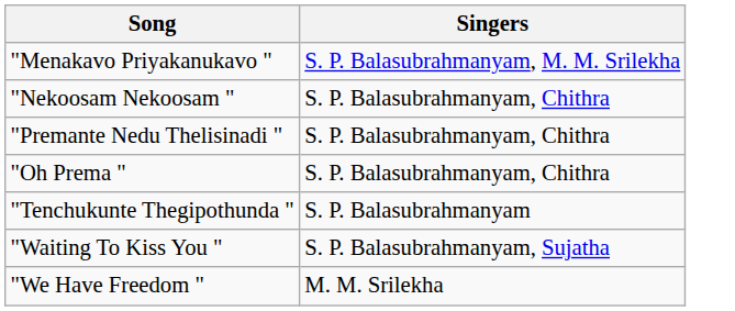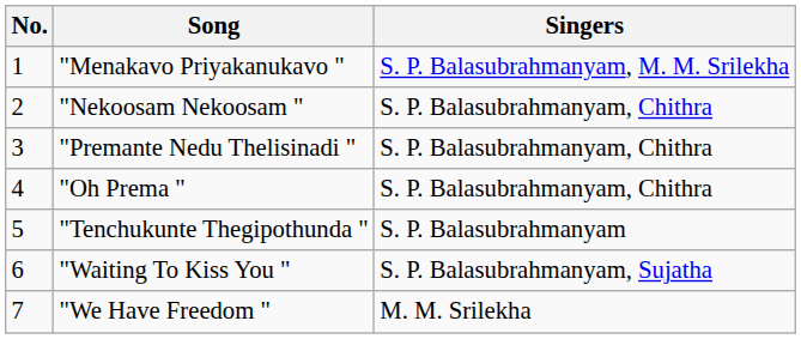 <table class="wikitable" style="font-size:95%;">
 <tr>
+<th>No.</th>
 <th>Song</th>
 <th>Singers</th>
 </tr>
 <tr>
+<td>1</td>
 <td>"Menakavo Priyakanukavo "</td>
 <td><a href='#'>S. P. Balasubrahmanyam</a>, <a href='#'>M. M. Srilekha</a></td>
 </tr>
 <tr>
+<td>2</td>
 <td>"Nekoosam Nekoosam "</td>
 <td>S. P. Balasubrahmanyam, <a href='#'>Chithra</a></td>
 </tr>
 <tr>
+<td>3</td>
 <td>"Premante Nedu Thelisinadi  "</td>
 <td>S. P. Balasubrahmanyam, Chithra</td>
 </tr>
 <tr>
+<td>4</td>
 <td>"Oh Prema "</td>
 <td>S. P. Balasubrahmanyam, Chithra</td>
 </tr>
 <tr>
+<td>5</td>
 <td>"Tenchukunte Thegipothunda  "</td>
 <td>S. P. Balasubrahmanyam</td>
 </tr>
 <tr>
+<td>6</td>
 <td>"Waiting To Kiss You "</td>
 <td>S. P. Balasubrahmanyam, <a href='#'>Sujatha</a></td>
 </tr>
 <tr>
+<td>7</td>
 <td>"We Have Freedom "</td>
 <td>M. M. Srilekha</td>
 </tr>
 </table>
